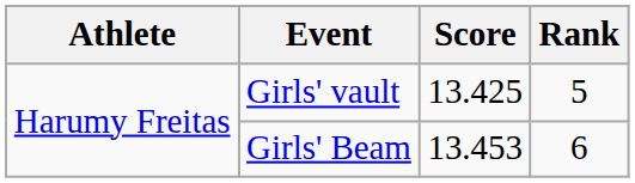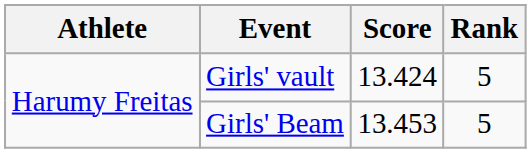 <table class="wikitable" border="1" style="font-size:90%">
 <tr>
 <th>Athlete</th>
 <th>Event</th>
 <th>Score</th>
 <th>Rank</th>
 </tr>
 <tr>
 <td rowspan=2><a href='#'>Harumy Freitas</a></td>
 <td><a href='#'>Girls' vault</a></td>
-<td align=center>13.425</td>
+<td align=center>13.424</td>
 <td align=center>5</td>
 </tr>
 <tr>
 <td><a href='#'>Girls' Beam</a></td>
 <td align=center>13.453</td>
-<td align=center>6</td>
+<td align=center>5</td>
 </tr>
 </table>
